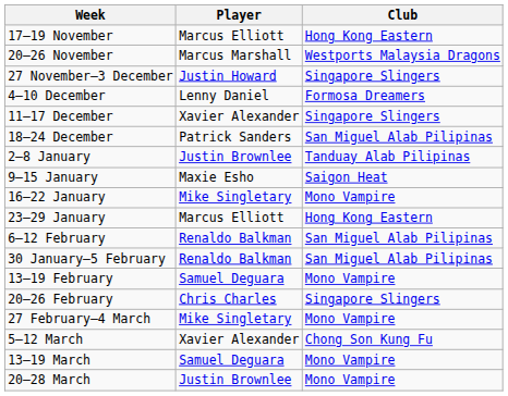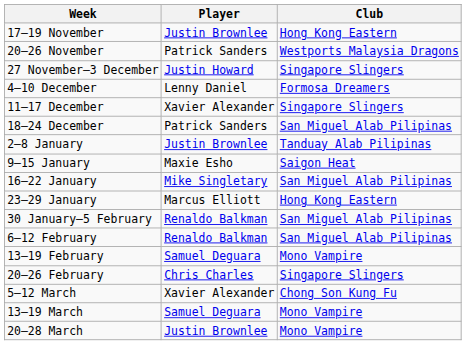 <table class="wikitable">
 <tr>
 <th>Week</th>
 <th>Player</th>
 <th>Club</th>
 </tr>
 <tr>
 <td>17–19 November</td>
-<td> Marcus Elliott</td>
+<td> <a href='#'>Justin Brownlee</a></td>
 <td> <a href='#'>Hong Kong Eastern</a></td>
 </tr>
 <tr>
 <td>20–26 November</td>
-<td> Marcus Marshall</td>
+<td> Patrick Sanders</td>
 <td> <a href='#'>Westports Malaysia Dragons</a></td>
 </tr>
 <tr>
 <td>27 November–3 December</td>
 <td> <a href='#'>Justin Howard</a></td>
 <td> <a href='#'>Singapore Slingers</a></td>
 </tr>
 <tr>
 <td>4–10 December</td>
 <td> Lenny Daniel</td>
 <td> <a href='#'>Formosa Dreamers</a></td>
 </tr>
 <tr>
 <td>11–17 December</td>
 <td> Xavier Alexander</td>
 <td> <a href='#'>Singapore Slingers</a></td>
 </tr>
 <tr>
 <td>18–24 December</td>
 <td> Patrick Sanders</td>
 <td> <a href='#'>San Miguel Alab Pilipinas</a></td>
 </tr>
 <tr>
 <td>2–8 January</td>
 <td> <a href='#'>Justin Brownlee</a></td>
 <td> <a href='#'>Tanduay Alab Pilipinas</a></td>
 </tr>
 <tr>
 <td>9–15 January</td>
 <td> Maxie Esho</td>
 <td> <a href='#'>Saigon Heat</a></td>
 </tr>
 <tr>
 <td>16–22 January</td>
 <td> <a href='#'>Mike Singletary</a></td>
-<td> <a href='#'>Mono Vampire</a></td>
+<td> <a href='#'>San Miguel Alab Pilipinas</a></td>
 </tr>
 <tr>
 <td>23–29 January</td>
 <td> Marcus Elliott</td>
 <td> <a href='#'>Hong Kong Eastern</a></td>
 </tr>
 <tr>
-<td>6–12 February</td>
+<td>30 January–5 February</td>
 <td>  <a href='#'>Renaldo Balkman</a></td>
 <td> <a href='#'>San Miguel Alab Pilipinas</a></td>
 </tr>
 <tr>
-<td>30 January–5 February</td>
+<td>6–12 February</td>
 <td>  <a href='#'>Renaldo Balkman</a></td>
 <td> <a href='#'>San Miguel Alab Pilipinas</a></td>
 </tr>
 <tr>
 <td>13–19 February</td>
 <td>  <a href='#'>Samuel Deguara</a></td>
 <td> <a href='#'>Mono Vampire</a></td>
 </tr>
 <tr>
 <td>20–26 February</td>
 <td> <a href='#'>Chris Charles</a></td>
 <td> <a href='#'>Singapore Slingers</a></td>
-</tr>
-<tr>
-<td>27 February–4 March</td>
-<td> <a href='#'>Mike Singletary</a></td>
-<td> <a href='#'>Mono Vampire</a></td>
 </tr>
 <tr>
 <td>5–12 March</td>
 <td> Xavier Alexander</td>
 <td> <a href='#'>Chong Son Kung Fu</a></td>
 </tr>
 <tr>
 <td>13–19 March</td>
 <td>  <a href='#'>Samuel Deguara</a></td>
 <td> <a href='#'>Mono Vampire</a></td>
 </tr>
 <tr>
 <td>20–28 March</td>
 <td> <a href='#'>Justin Brownlee</a></td>
 <td> <a href='#'>Mono Vampire</a></td>
 </tr>
 </table>
